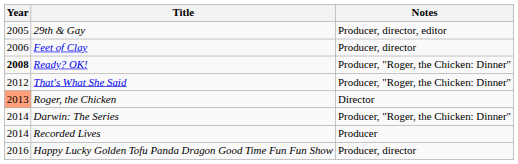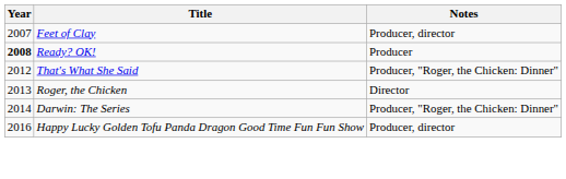 <table class="wikitable sortable">
 <tr>
 <th>Year</th>
 <th>Title</th>
 <th class="unsortable">Notes</th>
 </tr>
 <tr>
-<td>2005</td>
-<td><em>29th & Gay</em></td>
-<td>Producer, director, editor</td>
-</tr>
-<tr>
-<td>2006</td>
+<td>2007</td>
 <td><em><a href='#'>Feet of Clay</a></em></td>
 <td>Producer, director</td>
 </tr>
 <tr>
 <td><strong>2008</strong></td>
 <td><em><a href='#'>Ready? OK!</a></em></td>
-<td>Producer, "Roger, the Chicken: Dinner"</td>
+<td>Producer</td>
 </tr>
 <tr>
 <td>2012</td>
 <td><em><a href='#'>That's What She Said</a></em></td>
 <td>Producer, "Roger, the Chicken: Dinner"</td>
 </tr>
 <tr>
-<td style="background: lightsalmon;">2013</td>
+<td>2013</td>
 <td><em>Roger, the Chicken</em></td>
 <td>Director</td>
 </tr>
 <tr>
 <td>2014</td>
 <td><em>Darwin: The Series</em></td>
 <td>Producer, "Roger, the Chicken: Dinner"</td>
 </tr>
 <tr>
-<td>2014</td>
-<td><em>Recorded Lives</em></td>
-<td>Producer</td>
-</tr>
-<tr>
 <td>2016</td>
 <td><em>Happy Lucky Golden Tofu Panda Dragon Good Time Fun Fun Show</em></td>
 <td>Producer, director</td>
 </tr>
 </table>
